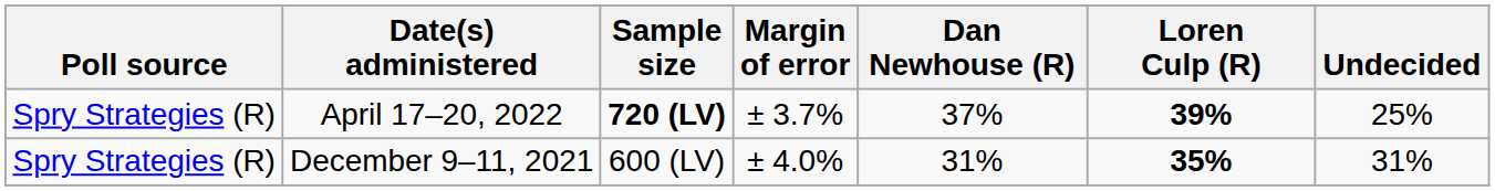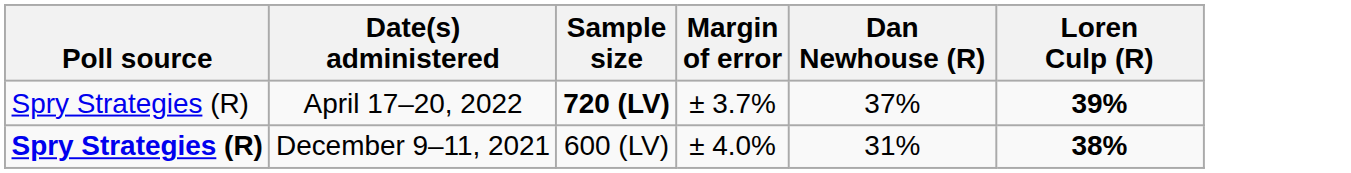 <table class="wikitable" style="font-size:90%;text-align:center;">
 <tr valign=bottom>
 <th>Poll source</th>
 <th>Date(s)<br>administered</th>
 <th>Sample<br>size</th>
 <th>Margin<br>of error</th>
 <th style="width:100px;">Dan<br>Newhouse (R)</th>
 <th style="width:100px;">Loren<br>Culp (R)</th>
-<th>Undecided</th>
 </tr>
 <tr>
 <td style="text-align:left;"><a href='#'>Spry Strategies</a> (R)</td>
 <td>April 17–20, 2022</td>
 <td><strong>720 (LV)</strong></td>
 <td>± 3.7%</td>
 <td>37%</td>
 <td><strong>39%</strong></td>
-<td>25%</td>
 </tr>
 <tr>
-<td style="text-align:left;"><a href='#'>Spry Strategies</a> (R)</td>
+<td style="text-align:left;"><strong><a href='#'>Spry Strategies</a> (R)</strong></td>
 <td>December 9–11, 2021</td>
 <td>600 (LV)</td>
 <td>± 4.0%</td>
 <td>31%</td>
-<td><strong>35%</strong></td>
-<td>31%</td>
+<td><strong>38%</strong></td>
 </tr>
 </table>
